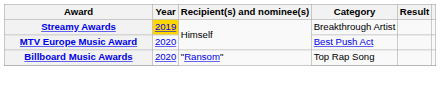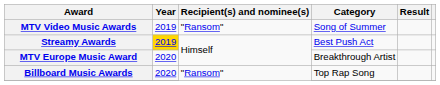 <table class="wikitable sortable plainrowheaders">
 <tr>
 <th scope="col" style="width:15em;">Award</th>
 <th scope="col">Year</th>
 <th scope="col">Recipient(s) and nominee(s)</th>
 <th scope="col">Category</th>
 <th scope="col">Result</th>
 <th scope="col" class="unsortable"></th>
 </tr>
 <tr>
+<th scope="row"><a href='#'>MTV Video Music Awards</a></th>
+<td><a href='#'>2019</a></td>
+<td>"<a href='#'>Ransom</a>"</td>
+<td><a href='#'>Song of Summer</a></td>
+<td></td>
+<td style="text-align:center;"></td>
+</tr>
+<tr>
 <th scope="row"><a href='#'>Streamy Awards</a></th>
 <td style="background: gold;"><a href='#'>2019</a></td>
 <td rowspan="2">Himself</td>
-<td>Breakthrough Artist</td>
+<td><a href='#'>Best Push Act</a></td>
 <td></td>
 <td style="text-align:center;"></td>
 </tr>
 <tr>
 <th scope="row"><a href='#'>MTV Europe Music Award</a></th>
 <td><a href='#'>2020</a></td>
-<td><a href='#'>Best Push Act</a></td>
+<td>Breakthrough Artist</td>
 <td></td>
 <td style="text-align:center;"></td>
 </tr>
 <tr>
 <th scope="row"><a href='#'>Billboard Music Awards</a></th>
 <td><a href='#'>2020</a></td>
 <td rowspan="2">"<a href='#'>Ransom</a>"</td>
 <td>Top Rap Song</td>
 <td></td>
 <td style="text-align:center;"></td>
 </tr>
 <tr>
 </tr>
 </table>
